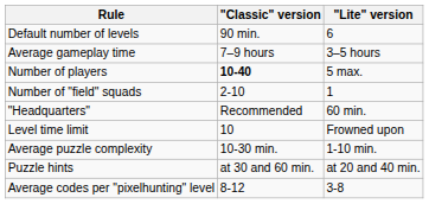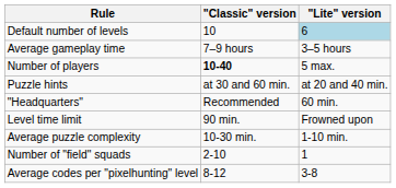 <table class="wikitable">
 <tr>
 <th>Rule</th>
 <th>"Classic" version</th>
 <th>"Lite" version</th>
 </tr>
 <tr>
 <td>Default number of levels</td>
-<td>90 min.</td>
-<td>6</td>
+<td>10</td>
+<td style="background: lightblue;">6</td>
 </tr>
 <tr>
 <td>Average gameplay time</td>
 <td>7–9 hours</td>
 <td>3–5 hours</td>
 </tr>
 <tr>
 <td>Number of players</td>
 <td><strong>10-40</strong></td>
 <td>5 max.</td>
 </tr>
 <tr>
-<td>Number of "field" squads</td>
-<td>2-10</td>
-<td>1</td>
+<td>Puzzle hints</td>
+<td>at 30 and 60 min.</td>
+<td>at 20 and 40 min.</td>
 </tr>
 <tr>
 <td>"Headquarters"</td>
 <td>Recommended</td>
 <td>60 min.</td>
 </tr>
 <tr>
 <td>Level time limit</td>
-<td>10</td>
+<td>90 min.</td>
 <td>Frowned upon</td>
 </tr>
 <tr>
 <td>Average puzzle complexity</td>
 <td>10-30 min.</td>
 <td>1-10 min.</td>
 </tr>
 <tr>
-<td>Puzzle hints</td>
-<td>at 30 and 60 min.</td>
-<td>at 20 and 40 min.</td>
+<td>Number of "field" squads</td>
+<td>2-10</td>
+<td>1</td>
 </tr>
 <tr>
 <td>Average codes per "pixelhunting" level</td>
 <td>8-12</td>
 <td>3-8</td>
 </tr>
 </table>
